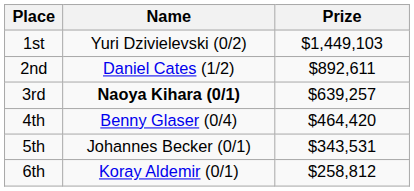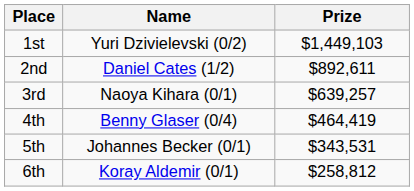 <table class="wikitable">
 <tr>
 <th width="50">Place</th>
 <th width="200">Name</th>
 <th width="125">Prize</th>
 </tr>
 <tr>
 <td align = "center">1st</td>
 <td align = "center"> Yuri Dzivielevski (0/2)</td>
 <td align = "center">$1,449,103</td>
 </tr>
 <tr>
 <td align = "center">2nd</td>
 <td align = "center"> <a href='#'>Daniel Cates</a> (1/2)</td>
 <td align = "center">$892,611</td>
 </tr>
 <tr>
 <td align = "center">3rd</td>
-<td align = "center"><strong> Naoya Kihara (0/1)</strong></td>
+<td align = "center"> Naoya Kihara (0/1)</td>
 <td align = "center">$639,257</td>
 </tr>
 <tr>
 <td align = "center">4th</td>
 <td align = "center"> <a href='#'>Benny Glaser</a> (0/4)</td>
-<td align = "center">$464,420</td>
+<td align = "center">$464,419</td>
 </tr>
 <tr>
 <td align = "center">5th</td>
 <td align = "center"> Johannes Becker (0/1)</td>
 <td align = "center">$343,531</td>
 </tr>
 <tr>
 <td align = "center">6th</td>
 <td align = "center"> <a href='#'>Koray Aldemir</a> (0/1)</td>
 <td align = "center">$258,812</td>
 </tr>
 </table>
